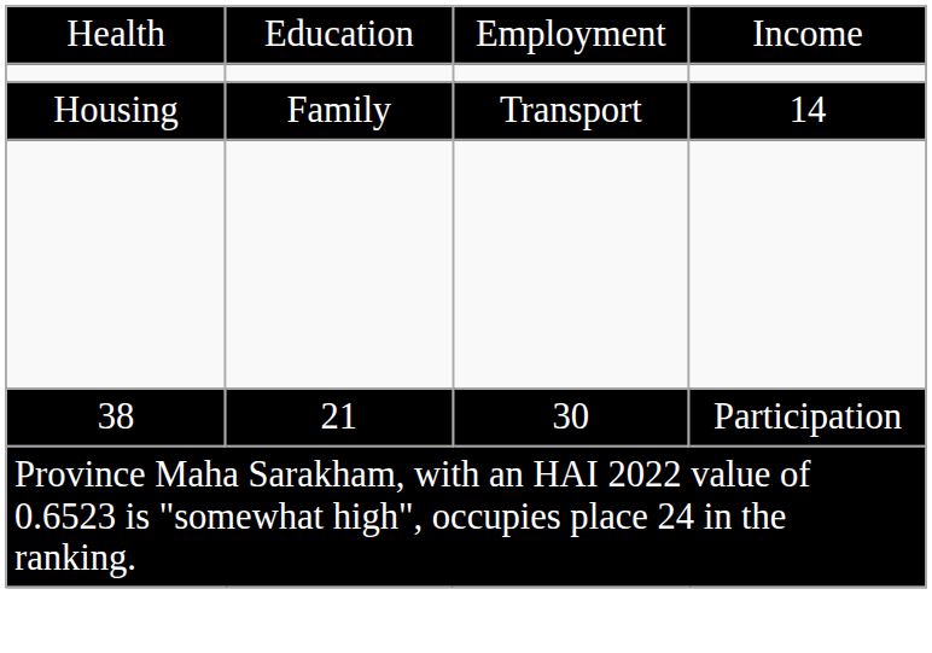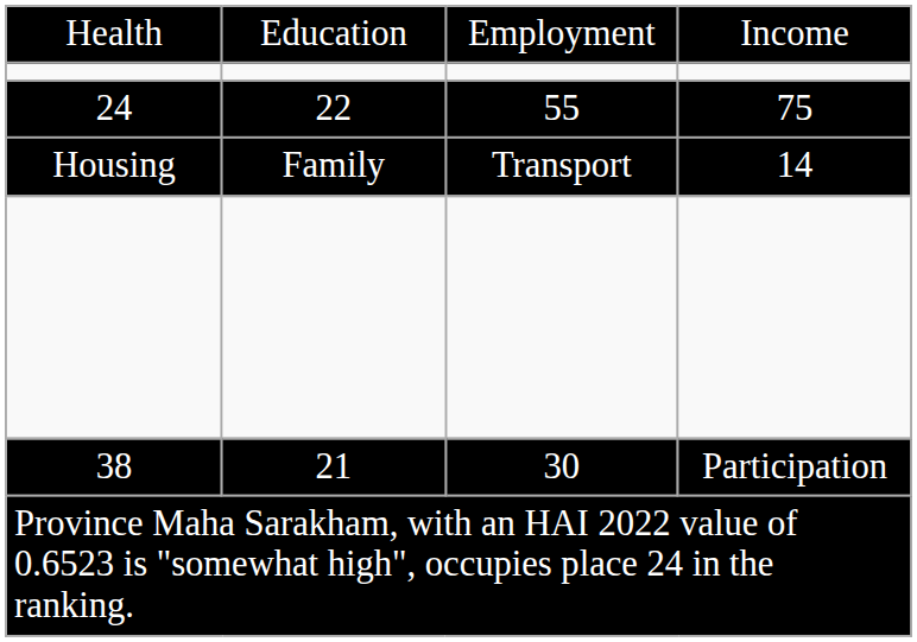 <table class="wikitable floatright" style="width:400px;">
 <tr>
 <td style="text-align:center; width:100px; background:black; color:white;">Health</td>
 <td style="text-align:center; width:100px; background:black; color:white;">Education</td>
 <td style="text-align:center; width:100px; background:black; color:white;">Employment</td>
 <td style="text-align:center; width:100px; background:black; color:white;">Income</td>
 </tr>
 <tr>
 <td></td>
 <td></td>
 <td></td>
 <td></td>
+</tr>
+<tr>
+<td style="text-align:center; background:black; color:white;">24</td>
+<td style="text-align:center; background:black; color:white;">22</td>
+<td style="text-align:center; background:black; color:white;">55</td>
+<td style="text-align:center; background:black; color:white;">75</td>
 </tr>
 <tr>
 <td style="text-align:center; background:black; color:white;">Housing</td>
 <td style="text-align:center; background:black; color:white;">Family</td>
 <td style="text-align:center; background:black; color:white;">Transport</td>
 <td style="text-align:center; background:black; color:white;">14</td>
 </tr>
 <tr>
 <td style="height:100px;"></td>
 <td></td>
 <td></td>
 <td></td>
 </tr>
 <tr>
 <td style="text-align:center; background:black; color:white;">38</td>
 <td style="text-align:center; background:black; color:white;">21</td>
 <td style="text-align:center; background:black; color:white;">30</td>
 <td style="text-align:center; background:black; color:white;">Participation</td>
 </tr>
 <tr>
 <td colspan="4"; style="background:black; color:white;">Province Maha Sarakham, with an HAI 2022 value of 0.6523 is "somewhat high", occupies place 24 in the ranking.</td>
 </tr>
 </table>
